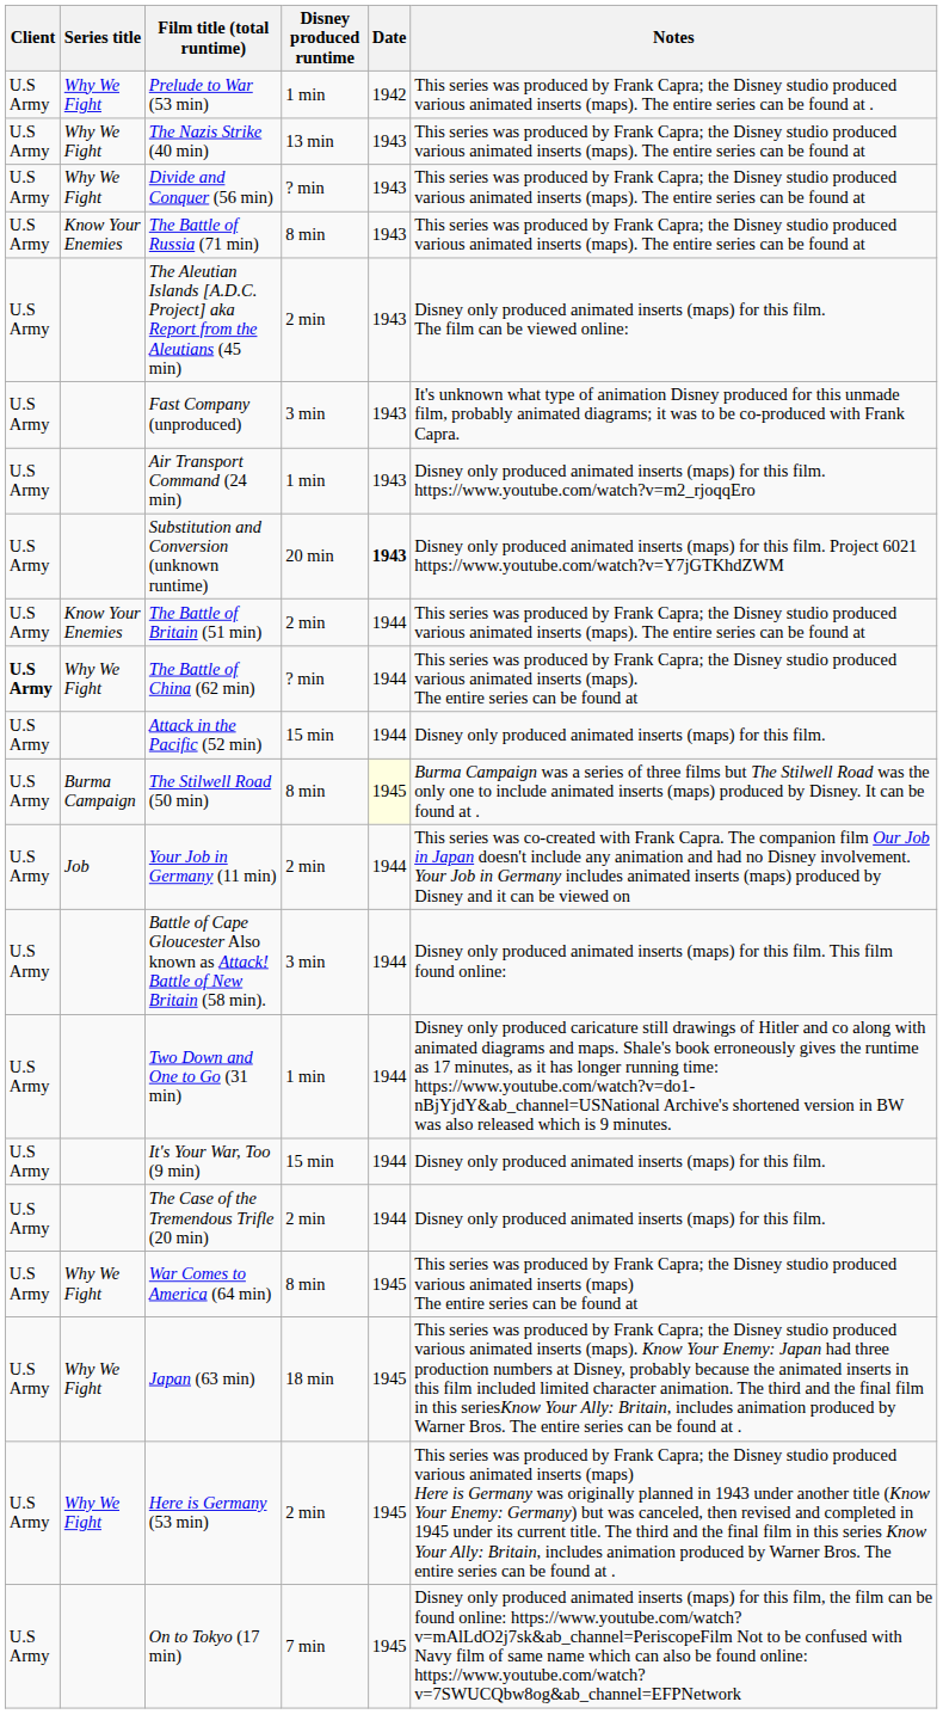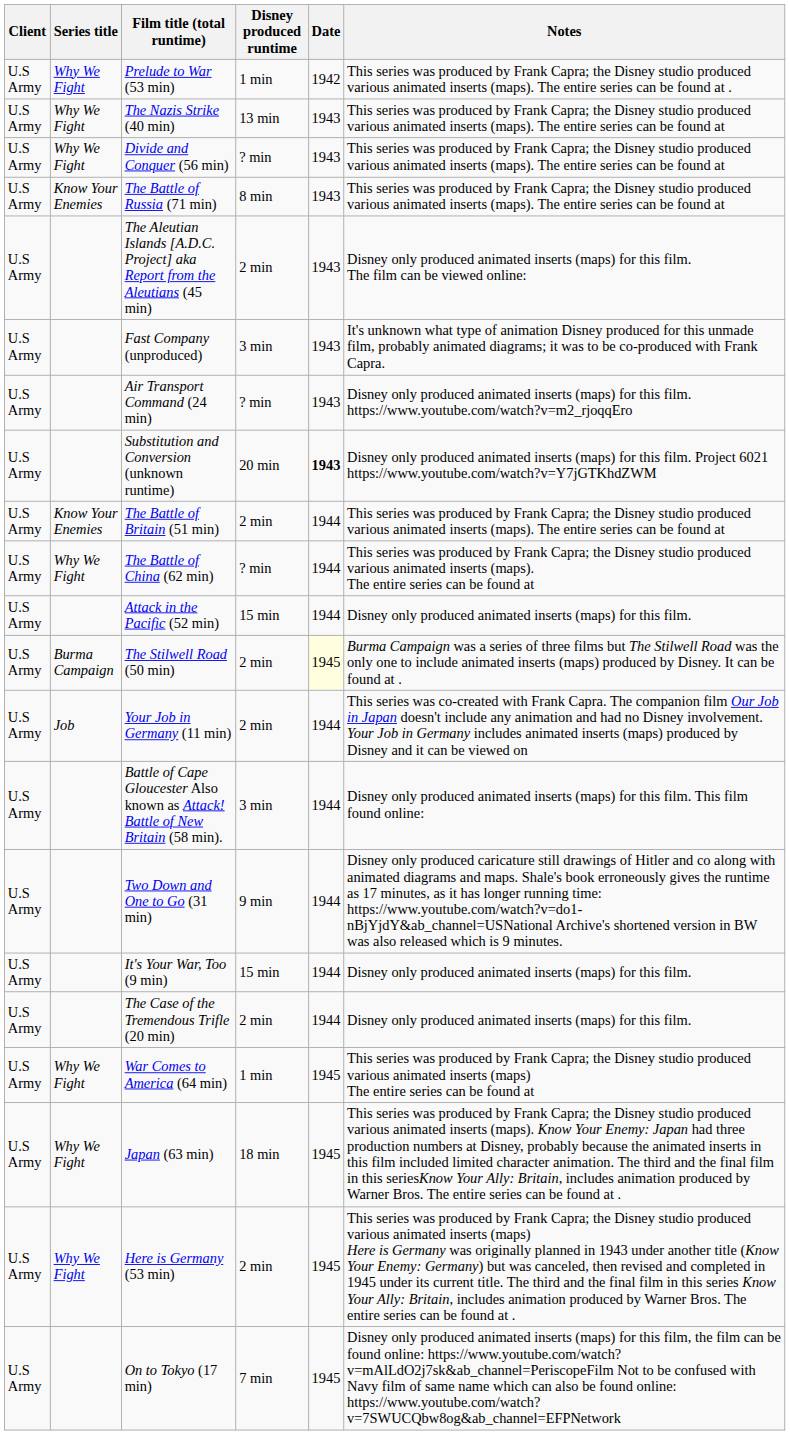 <table class="wikitable">
 <tr>
 <th>Client</th>
 <th>Series title</th>
 <th>Film title (total runtime)</th>
 <th>Disney produced runtime</th>
 <th>Date</th>
 <th>Notes</th>
 </tr>
 <tr>
 <td>U.S Army</td>
 <td><em><a href='#'>Why We Fight</a></em></td>
 <td><em><a href='#'>Prelude to War</a></em> (53 min)</td>
 <td>1 min</td>
 <td>1942</td>
 <td>This series was produced by Frank Capra; the Disney studio produced various animated inserts (maps). The entire series can be found at .</td>
 </tr>
 <tr>
 <td>U.S Army</td>
 <td><em>Why We Fight</em></td>
 <td><em><a href='#'>The Nazis Strike</a></em> (40 min)</td>
 <td>13 min<br></td>
 <td>1943</td>
 <td>This series was produced by Frank Capra; the Disney studio produced various animated inserts (maps). The entire series can be found at </td>
 </tr>
 <tr>
 <td>U.S Army</td>
 <td><em>Why We Fight</em></td>
 <td><em><a href='#'>Divide and Conquer</a></em> (56 min)</td>
 <td>? min</td>
 <td>1943</td>
 <td>This series was produced by Frank Capra; the Disney studio produced various animated inserts (maps). The entire series can be found at </td>
 </tr>
 <tr>
 <td>U.S Army</td>
 <td><em>Know Your Enemies</em></td>
 <td><em><a href='#'>The Battle of Russia</a></em> (71 min)</td>
 <td>8 min</td>
 <td>1943</td>
 <td>This series was produced by Frank Capra; the Disney studio produced various animated inserts (maps). The entire series can be found at </td>
 </tr>
 <tr>
 <td>U.S Army</td>
 <td></td>
 <td><em>The Aleutian Islands [A.D.C. Project] aka <a href='#'>Report from the Aleutians</a></em> (45 min)</td>
 <td>2 min</td>
 <td>1943</td>
 <td>Disney only produced animated inserts (maps) for this film.<br>The film can be viewed online: </td>
 </tr>
 <tr>
 <td>U.S Army</td>
 <td></td>
 <td><em>Fast Company</em> (unproduced)</td>
 <td>3 min</td>
 <td>1943</td>
 <td>It's unknown what type of animation Disney produced for this unmade film, probably animated diagrams; it was to be co-produced with Frank Capra.</td>
 </tr>
 <tr>
 <td>U.S Army</td>
 <td></td>
 <td><em>Air Transport Command</em> (24 min)</td>
-<td>1 min</td>
+<td>? min</td>
 <td>1943</td>
 <td>Disney only produced animated inserts (maps) for this film.<br>https://www.youtube.com/watch?v=m2_rjoqqEro</td>
 </tr>
 <tr>
 <td>U.S Army</td>
 <td></td>
 <td><em>Substitution and Conversion</em> (unknown runtime)</td>
 <td>20 min</td>
 <td><strong>1943</strong></td>
 <td>Disney only produced animated inserts (maps) for this film.  Project 6021 https://www.youtube.com/watch?v=Y7jGTKhdZWM</td>
 </tr>
 <tr>
 <td>U.S Army</td>
 <td><em>Know Your Enemies</em></td>
 <td><em><a href='#'>The Battle of Britain</a></em> (51 min)</td>
 <td>2 min</td>
 <td>1944</td>
 <td>This series was produced by Frank Capra; the Disney studio produced various animated inserts (maps). The entire series can be found at </td>
 </tr>
 <tr>
-<td><strong>U.S Army</strong></td>
+<td>U.S Army</td>
 <td><em>Why We Fight</em></td>
 <td><em><a href='#'>The Battle of China</a></em> (62 min)</td>
 <td>? min</td>
 <td>1944</td>
 <td>This series was produced by Frank Capra; the Disney studio produced various animated inserts (maps).<br>The entire series can be found at </td>
 </tr>
 <tr>
 <td>U.S Army</td>
 <td></td>
 <td><em><a href='#'>Attack in the Pacific</a></em> (52 min)</td>
 <td>15 min</td>
 <td>1944</td>
 <td>Disney only produced animated inserts (maps) for this film.  </td>
 </tr>
 <tr>
 <td>U.S Army</td>
 <td><em>Burma Campaign</em></td>
 <td><em><a href='#'>The Stilwell Road</a></em> (50 min)</td>
-<td>8 min</td>
+<td>2 min</td>
 <td style="background: lightyellow;">1945</td>
 <td><em>Burma Campaign</em> was a series of three films but <em>The Stilwell Road</em> was the only one to include animated inserts (maps) produced by Disney. It can be found at .</td>
 </tr>
 <tr>
 <td>U.S Army</td>
 <td><em>Job</em></td>
 <td><em><a href='#'>Your Job in Germany</a></em> (11 min)</td>
 <td>2 min</td>
 <td>1944</td>
 <td>This series was co-created with Frank Capra. The companion film <em><a href='#'>Our Job in Japan</a></em> doesn't include any animation and had no Disney involvement. <em>Your Job in Germany</em> includes animated inserts (maps) produced by Disney and it can be viewed on </td>
 </tr>
 <tr>
 <td>U.S Army</td>
 <td></td>
 <td><em>Battle of Cape Gloucester</em> Also known as <em><a href='#'>Attack! Battle of New Britain</a></em> (58 min).</td>
 <td>3 min</td>
 <td>1944</td>
 <td>Disney only produced animated inserts (maps) for this film. This film found online: </td>
 </tr>
 <tr>
 <td>U.S Army</td>
 <td></td>
 <td><em><a href='#'>Two Down and One to Go</a></em> (31 min)</td>
-<td>1 min</td>
+<td>9 min</td>
 <td>1944</td>
 <td>Disney only produced caricature still drawings of Hitler and co along with animated diagrams and maps. Shale's book erroneously gives the runtime as 17 minutes, as it has longer running time: https://www.youtube.com/watch?v=do1-nBjYjdY&ab_channel=USNational Archive's shortened version in BW was also released which is 9 minutes.</td>
 </tr>
 <tr>
 <td>U.S Army</td>
 <td></td>
 <td><em>It's Your War, Too</em> (9 min)</td>
 <td>15 min</td>
 <td>1944</td>
 <td>Disney only produced animated inserts (maps) for this film.  </td>
 </tr>
 <tr>
 <td>U.S Army</td>
 <td></td>
 <td><em>The Case of the Tremendous Trifle</em> (20 min)</td>
 <td>2 min</td>
 <td>1944</td>
 <td>Disney only produced animated inserts (maps) for this film. </td>
 </tr>
 <tr>
 <td>U.S Army</td>
 <td><em>Why We Fight</em></td>
 <td><em><a href='#'>War Comes to America</a></em> (64 min)</td>
-<td>8 min</td>
+<td>1 min</td>
 <td>1945</td>
 <td>This series was produced by Frank Capra; the Disney studio produced various animated inserts (maps)<br>The entire series can be found at </td>
 </tr>
 <tr>
 <td>U.S Army</td>
 <td><em>Why We Fight</em></td>
 <td><em><a href='#'>Japan</a></em> (63 min)</td>
 <td>18 min</td>
 <td>1945</td>
 <td>This series was produced by Frank Capra; the Disney studio produced various animated inserts (maps). <em>Know Your Enemy: Japan</em> had three production numbers at Disney, probably because the animated inserts in this film included limited character animation. The third and the final film in this series<em>Know Your Ally: Britain</em>, includes animation produced by Warner Bros. The entire series can be found at .</td>
 </tr>
 <tr>
 <td>U.S Army</td>
 <td><em><a href='#'>Why We Fight</a></em></td>
 <td><em><a href='#'>Here is Germany</a></em> (53 min)</td>
 <td>2 min</td>
 <td>1945</td>
 <td>This series was produced by Frank Capra; the Disney studio produced various animated inserts (maps)<br><em>Here is Germany</em> was originally planned in 1943 under another title (<em>Know Your Enemy: Germany</em>) but was canceled, then revised and completed in 1945 under its current title. The third and the final film in this series <em>Know Your Ally: Britain</em>, includes animation produced by Warner Bros. The entire series can be found at .</td>
 </tr>
 <tr>
 <td>U.S Army</td>
 <td></td>
 <td><em>On to Tokyo</em> (17 min)</td>
 <td>7 min</td>
 <td>1945</td>
 <td>Disney only produced animated inserts (maps) for this film, the film can be found online: https://www.youtube.com/watch?v=mAlLdO2j7sk&ab_channel=PeriscopeFilm Not to be confused with Navy film of same name which can also be found online: https://www.youtube.com/watch?v=7SWUCQbw8og&ab_channel=EFPNetwork</td>
 </tr>
 </table>
